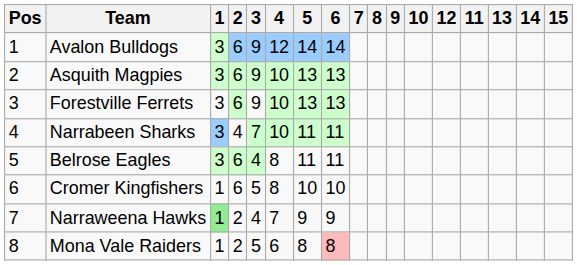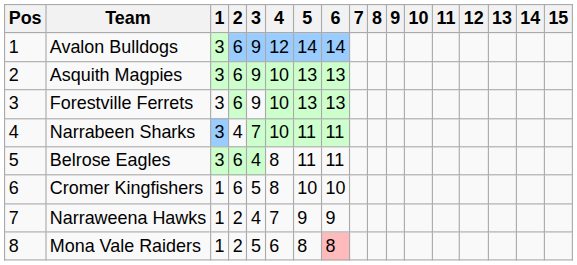 <table class="wikitable">
 <tr>
 <th>Pos</th>
 <th>Team</th>
 <th>1</th>
 <th>2</th>
 <th>3</th>
 <th>4</th>
 <th>5</th>
 <th>6</th>
 <th>7</th>
 <th>8</th>
 <th>9</th>
 <th>10</th>
+<th>11</th>
 <th>12</th>
-<th>11</th>
 <th>13</th>
 <th>14</th>
 <th>15</th>
 </tr>
 <tr>
 <td>1</td>
 <td> Avalon Bulldogs</td>
 <td style="background:#ccffcc;">3</td>
 <td style="background:#99ccff;">6</td>
 <td style="background:#99ccff;">9</td>
 <td style="background:#99ccff;">12</td>
 <td style="background:#99ccff;">14</td>
 <td style="background:#99ccff;">14</td>
 <td></td>
 <td></td>
 <td></td>
 <td></td>
 <td></td>
 <td></td>
 <td></td>
 <td></td>
 <td></td>
 </tr>
 <tr>
 <td>2</td>
 <td> Asquith Magpies</td>
 <td style="background:#ccffcc;">3</td>
 <td style="background:#ccffcc;">6</td>
 <td style="background:#ccffcc;">9</td>
 <td style="background:#ccffcc;">10</td>
 <td style="background:#ccffcc;">13</td>
 <td style="background:#ccffcc;">13</td>
 <td></td>
 <td></td>
 <td></td>
 <td></td>
 <td></td>
 <td></td>
 <td></td>
 <td></td>
 <td></td>
 </tr>
 <tr>
 <td>3</td>
 <td> Forestville Ferrets</td>
 <td>3</td>
 <td style="background:#ccffcc;">6</td>
 <td>9</td>
 <td style="background:#ccffcc;">10</td>
 <td style="background:#ccffcc;">13</td>
 <td style="background:#ccffcc;">13</td>
 <td></td>
 <td></td>
 <td></td>
 <td></td>
 <td></td>
 <td></td>
 <td></td>
 <td></td>
 <td></td>
 </tr>
 <tr>
 <td>4</td>
 <td> Narrabeen Sharks</td>
 <td style="background:#99ccff;">3</td>
 <td>4</td>
 <td style="background:#ccffcc;">7</td>
 <td style="background:#ccffcc;">10</td>
 <td style="background:#ccffcc;">11</td>
 <td style="background:#ccffcc;">11</td>
 <td></td>
 <td></td>
 <td></td>
 <td></td>
 <td></td>
 <td></td>
 <td></td>
 <td></td>
 <td></td>
 </tr>
 <tr>
 <td>5</td>
 <td> Belrose Eagles</td>
 <td style="background:#ccffcc;">3</td>
 <td style="background:#ccffcc;">6</td>
 <td style="background:#ccffcc;">4</td>
 <td>8</td>
 <td>11</td>
 <td>11</td>
 <td></td>
 <td></td>
 <td></td>
 <td></td>
 <td></td>
 <td></td>
 <td></td>
 <td></td>
 <td></td>
 </tr>
 <tr>
 <td>6</td>
 <td> Cromer Kingfishers</td>
 <td>1</td>
 <td>6</td>
 <td>5</td>
 <td>8</td>
 <td>10</td>
 <td>10</td>
 <td></td>
 <td></td>
 <td></td>
 <td></td>
 <td></td>
 <td></td>
 <td></td>
 <td></td>
 <td></td>
 </tr>
 <tr>
 <td>7</td>
 <td> Narraweena Hawks</td>
-<td style="background: lightgreen;">1</td>
+<td>1</td>
 <td>2</td>
 <td>4</td>
 <td>7</td>
 <td>9</td>
 <td>9</td>
 <td></td>
 <td></td>
 <td></td>
 <td></td>
 <td></td>
 <td></td>
 <td></td>
 <td></td>
 <td></td>
 </tr>
 <tr>
 <td>8</td>
 <td> Mona Vale Raiders</td>
 <td>1</td>
 <td>2</td>
 <td>5</td>
 <td>6</td>
 <td>8</td>
 <td style="background:#ffbbbb;">8</td>
 <td></td>
 <td></td>
 <td></td>
 <td></td>
 <td></td>
 <td></td>
 <td></td>
 <td></td>
 <td></td>
 </tr>
 </table>
